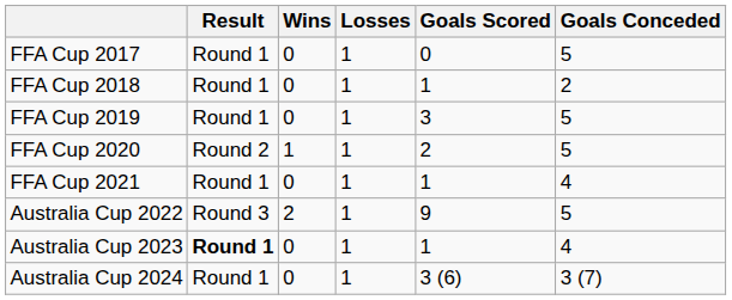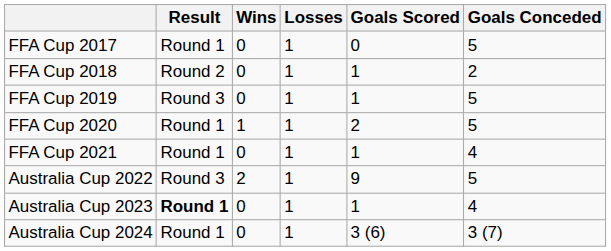 <table class="wikitable">
 <tr>
 <th></th>
 <th>Result</th>
 <th>Wins</th>
 <th>Losses</th>
 <th>Goals Scored</th>
 <th>Goals Conceded</th>
 </tr>
 <tr>
 <td>FFA Cup 2017</td>
 <td>Round 1</td>
 <td>0</td>
 <td>1</td>
 <td>0</td>
 <td>5</td>
 </tr>
 <tr>
 <td>FFA Cup 2018</td>
-<td>Round 1</td>
+<td>Round 2</td>
 <td>0</td>
 <td>1</td>
 <td>1</td>
 <td>2</td>
 </tr>
 <tr>
 <td>FFA Cup 2019</td>
-<td>Round 1</td>
+<td>Round 3</td>
 <td>0</td>
 <td>1</td>
-<td>3</td>
+<td>1</td>
 <td>5</td>
 </tr>
 <tr>
 <td>FFA Cup 2020</td>
-<td>Round 2</td>
+<td>Round 1</td>
 <td>1</td>
 <td>1</td>
 <td>2</td>
 <td>5</td>
 </tr>
 <tr>
 <td>FFA Cup 2021</td>
 <td>Round 1</td>
 <td>0</td>
 <td>1</td>
 <td>1</td>
 <td>4</td>
 </tr>
 <tr>
 <td>Australia Cup 2022</td>
 <td>Round 3</td>
 <td>2</td>
 <td>1</td>
 <td>9</td>
 <td>5</td>
 </tr>
 <tr>
 <td>Australia Cup 2023</td>
 <td><strong>Round 1</strong></td>
 <td>0</td>
 <td>1</td>
 <td>1</td>
 <td>4</td>
 </tr>
 <tr>
 <td>Australia Cup 2024</td>
 <td>Round 1</td>
 <td>0</td>
 <td>1</td>
 <td>3 (6)</td>
 <td>3 (7)</td>
 </tr>
 </table>
